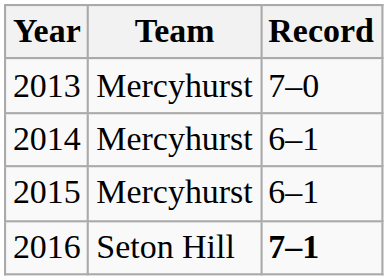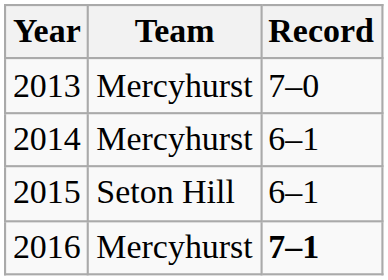 <table class="wikitable">
 <tr>
 <th>Year</th>
 <th>Team</th>
 <th>Record</th>
 </tr>
 <tr>
 <td>2013</td>
 <td>Mercyhurst</td>
 <td>7–0</td>
 </tr>
 <tr>
 <td>2014</td>
 <td>Mercyhurst</td>
 <td>6–1</td>
 </tr>
 <tr>
 <td>2015</td>
-<td>Mercyhurst</td>
+<td>Seton Hill</td>
 <td>6–1</td>
 </tr>
 <tr>
 <td>2016</td>
-<td>Seton Hill</td>
+<td>Mercyhurst</td>
 <td><strong>7–1</strong></td>
 </tr>
 </table>
